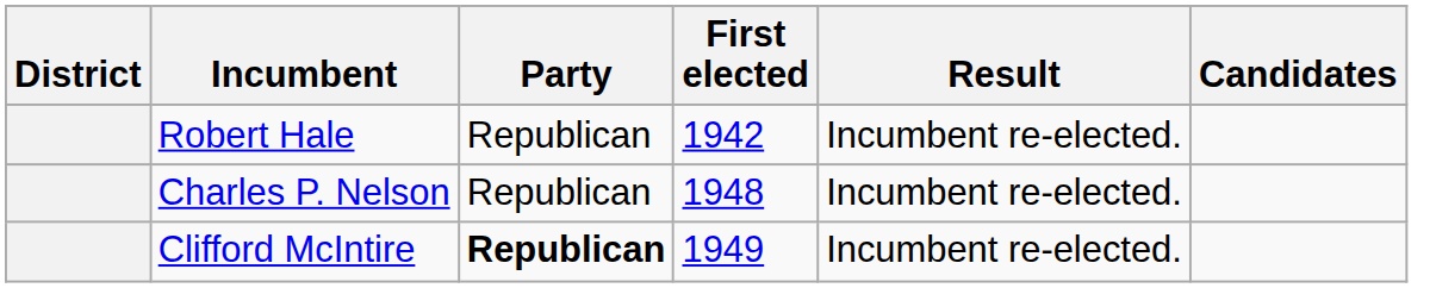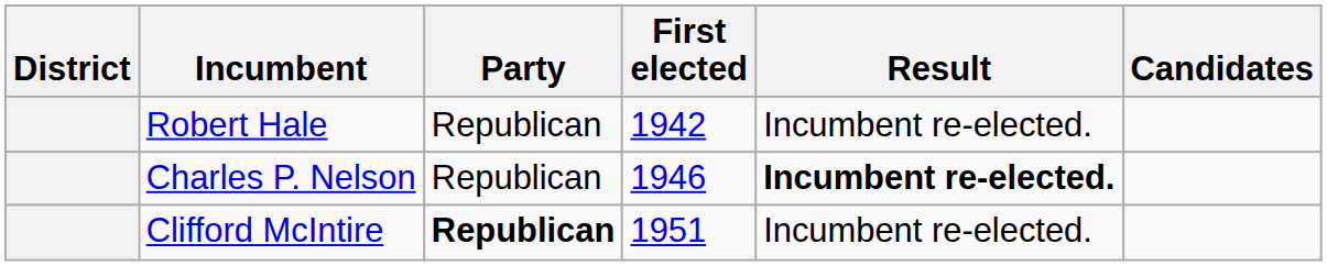 <table class=wikitable>
 <tr valign=bottom>
 <th>District</th>
 <th>Incumbent</th>
 <th>Party</th>
 <th>First<br>elected</th>
 <th>Result</th>
 <th>Candidates</th>
 </tr>
 <tr>
 <th></th>
 <td><a href='#'>Robert Hale</a></td>
 <td>Republican</td>
 <td><a href='#'>1942</a></td>
 <td>Incumbent re-elected.</td>
 <td nowrap></td>
 </tr>
 <tr>
 <th></th>
 <td><a href='#'>Charles P. Nelson</a></td>
 <td>Republican</td>
-<td><a href='#'>1948</a></td>
-<td>Incumbent re-elected.</td>
+<td><a href='#'>1946</a></td>
+<td><strong>Incumbent re-elected.</strong></td>
 <td nowrap></td>
 </tr>
 <tr>
 <th></th>
 <td><a href='#'>Clifford McIntire</a></td>
 <td><strong>Republican</strong></td>
-<td><a href='#'>1949 </a></td>
+<td><a href='#'>1951 </a></td>
 <td>Incumbent re-elected.</td>
 <td nowrap></td>
 </tr>
 </table>
